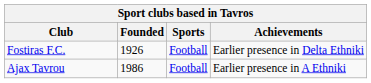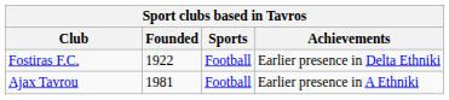 <table class="wikitable">
 <tr>
 <th colspan="4">Sport clubs based in Tavros</th>
 </tr>
 <tr>
 <th width="150">Club</th>
 <th>Founded</th>
 <th>Sports</th>
 <th>Achievements</th>
 </tr>
 <tr>
 <td><a href='#'>Fostiras F.C.</a></td>
-<td>1926</td>
+<td>1922</td>
 <td><a href='#'>Football</a></td>
 <td>Earlier presence in <a href='#'>Delta Ethniki</a></td>
 </tr>
 <tr>
 <td><a href='#'>Ajax Tavrou</a></td>
-<td>1986</td>
+<td>1981</td>
 <td><a href='#'>Football</a></td>
 <td>Earlier presence in <a href='#'>A Ethniki</a></td>
 </tr>
 </table>
